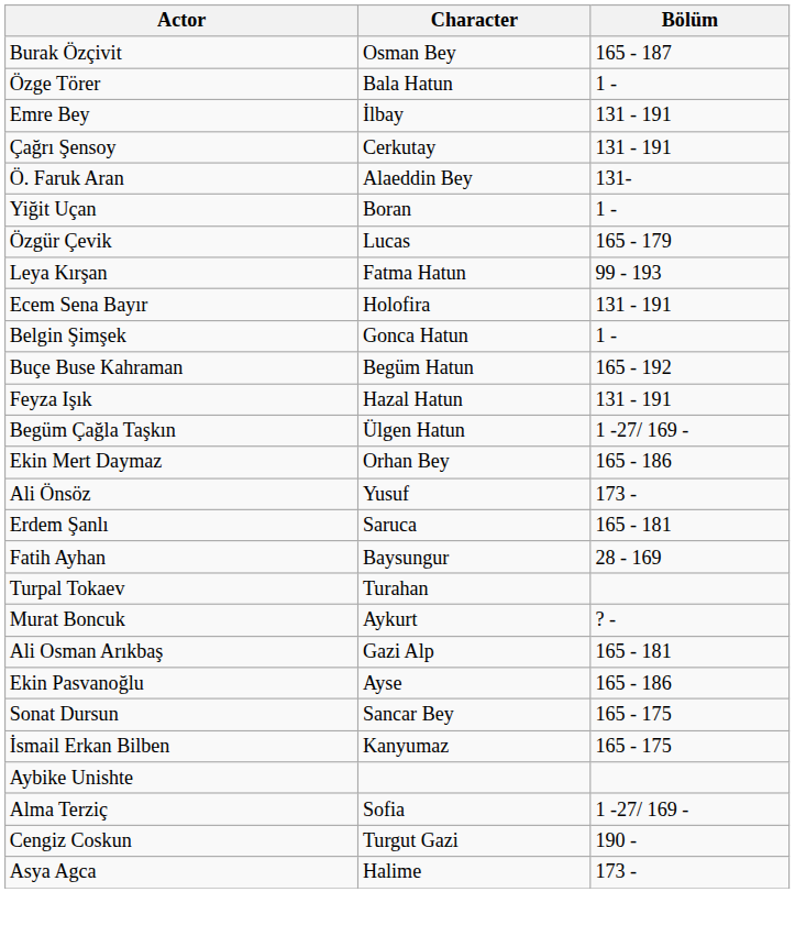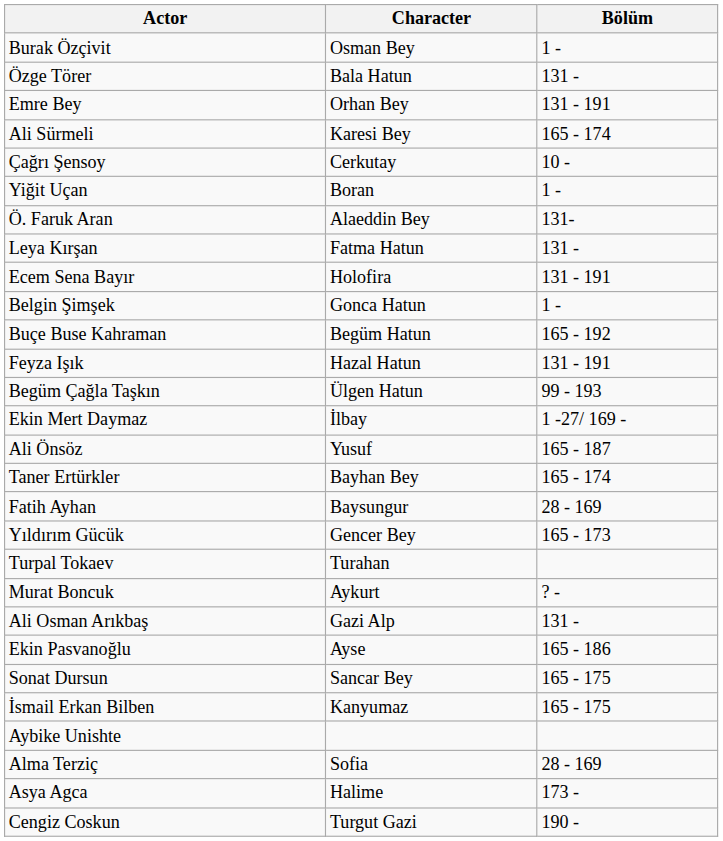 <table class="wikitable" style="text-align:left; width: 50%;">
 <tr>
 <th>Actor</th>
 <th>Character</th>
 <th>Bölüm</th>
 </tr>
 <tr>
 <td>Burak Özçivit</td>
 <td>Osman Bey</td>
-<td>165 - 187</td>
+<td>1 -</td>
 </tr>
 <tr>
 <td>Özge Törer</td>
 <td>Bala Hatun</td>
-<td>1 -</td>
+<td>131 -</td>
 </tr>
 <tr>
 <td>Emre Bey</td>
-<td>İlbay</td>
+<td>Orhan Bey</td>
 <td>131 - 191</td>
+</tr>
+<tr>
+<td>Ali Sürmeli</td>
+<td>Karesi Bey</td>
+<td>165 - 174</td>
 </tr>
 <tr>
 <td>Çağrı Şensoy</td>
 <td>Cerkutay</td>
-<td>131 - 191</td>
+<td>10 -</td>
+</tr>
+<tr>
+<td>Yiğit Uçan</td>
+<td>Boran</td>
+<td>1 -</td>
 </tr>
 <tr>
 <td>Ö. Faruk Aran</td>
 <td>Alaeddin Bey</td>
 <td>131-</td>
 </tr>
 <tr>
-<td>Yiğit Uçan</td>
-<td>Boran</td>
-<td>1 -</td>
-</tr>
-<tr>
-<td>Özgür Çevik</td>
-<td>Lucas</td>
-<td>165 - 179</td>
-</tr>
-<tr>
 <td>Leya Kırşan</td>
 <td>Fatma Hatun</td>
-<td>99 - 193</td>
+<td>131 -</td>
 </tr>
 <tr>
 <td>Ecem Sena Bayır</td>
 <td>Holofira</td>
 <td>131 - 191</td>
 </tr>
 <tr>
 <td>Belgin Şimşek</td>
 <td>Gonca Hatun</td>
 <td>1 -</td>
 </tr>
 <tr>
 <td>Buçe Buse Kahraman</td>
 <td>Begüm Hatun</td>
 <td>165 - 192</td>
 </tr>
 <tr>
 <td>Feyza Işık</td>
 <td>Hazal Hatun</td>
 <td>131 - 191</td>
 </tr>
 <tr>
 <td>Begüm Çağla Taşkın</td>
 <td>Ülgen Hatun</td>
-<td>1 -27/ 169 -</td>
+<td>99 - 193</td>
 </tr>
 <tr>
 <td>Ekin Mert Daymaz</td>
-<td>Orhan Bey</td>
-<td>165 - 186</td>
+<td>İlbay</td>
+<td>1 -27/ 169 -</td>
 </tr>
 <tr>
 <td>Ali Önsöz</td>
 <td>Yusuf</td>
-<td>173 -</td>
+<td>165 - 187</td>
 </tr>
 <tr>
-<td>Erdem Şanlı</td>
-<td>Saruca</td>
-<td>165 - 181</td>
+<td>Taner Ertürkler</td>
+<td>Bayhan Bey</td>
+<td>165 - 174</td>
 </tr>
 <tr>
 <td>Fatih Ayhan</td>
 <td>Baysungur</td>
 <td>28 - 169</td>
+</tr>
+<tr>
+<td>Yıldırım Gücük</td>
+<td>Gencer Bey</td>
+<td>165 - 173</td>
 </tr>
 <tr>
 <td>Turpal Tokaev</td>
 <td>Turahan</td>
 <td></td>
 </tr>
 <tr>
 <td>Murat Boncuk</td>
 <td>Aykurt</td>
 <td>? -</td>
 </tr>
 <tr>
 <td>Ali Osman Arıkbaş</td>
 <td>Gazi Alp</td>
-<td>165 - 181</td>
+<td>131 -</td>
 </tr>
 <tr>
 <td>Ekin Pasvanoğlu</td>
 <td>Ayse</td>
 <td>165 - 186</td>
 </tr>
 <tr>
 <td>Sonat Dursun</td>
 <td>Sancar Bey</td>
 <td>165 - 175</td>
 </tr>
 <tr>
 <td>İsmail Erkan Bilben</td>
 <td>Kanyumaz</td>
 <td>165 - 175</td>
 </tr>
 <tr>
 <td>Aybike Unishte</td>
 <td></td>
 <td></td>
 </tr>
 <tr>
 <td>Alma Terziç</td>
 <td>Sofia</td>
-<td>1 -27/ 169 -</td>
+<td>28 - 169</td>
+</tr>
+<tr>
+<td>Asya Agca</td>
+<td>Halime</td>
+<td>173 -</td>
 </tr>
 <tr>
 <td>Cengiz Coskun</td>
 <td>Turgut Gazi</td>
 <td>190 -</td>
 </tr>
-<tr>
-<td>Asya Agca</td>
-<td>Halime</td>
-<td>173 -</td>
-</tr>
 </table>
